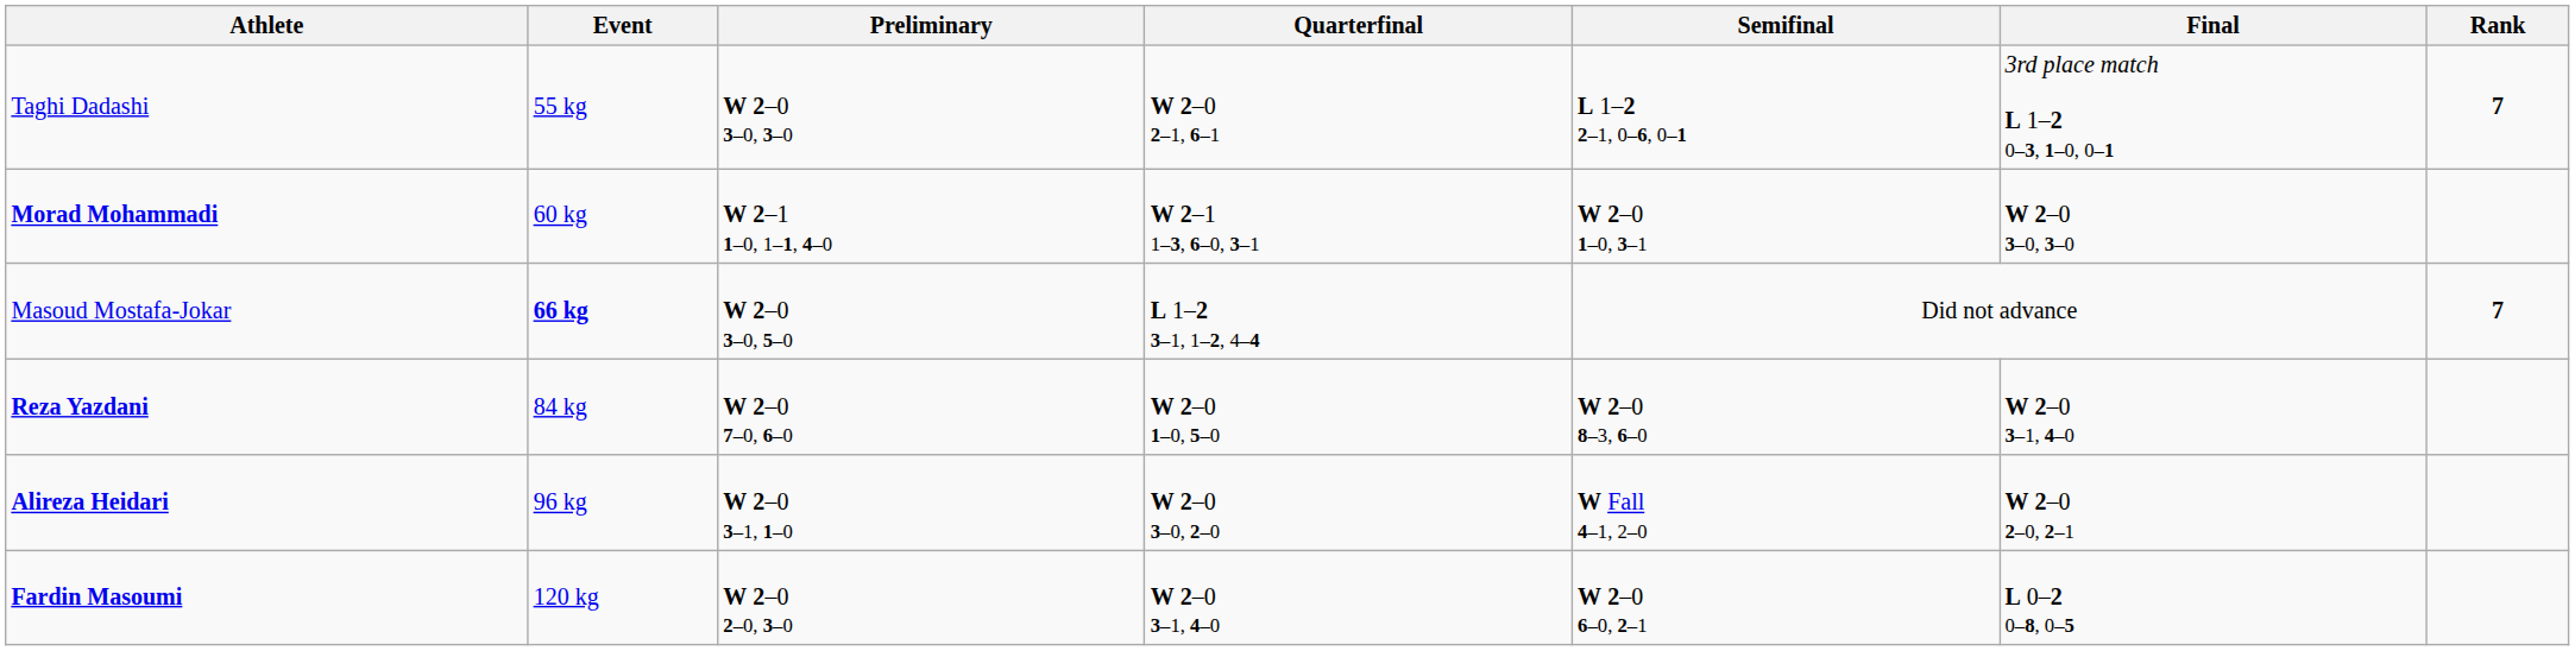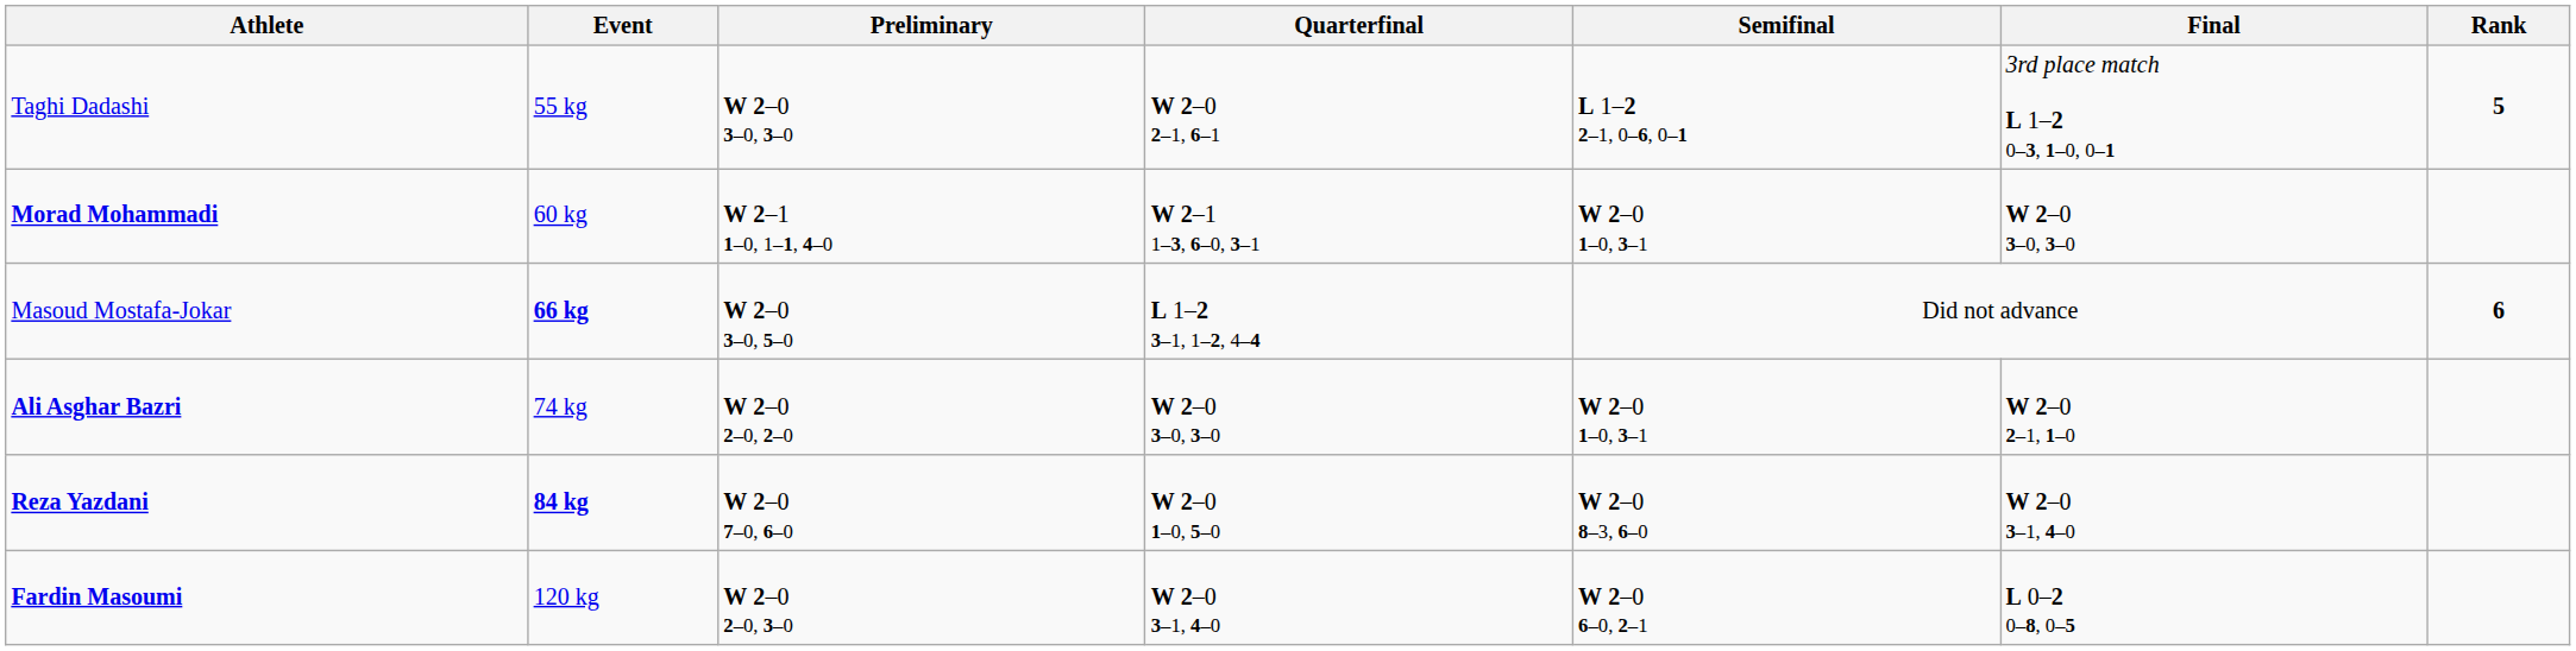 <table class="wikitable" width="98%" style="text-align:left; font-size:90%">
 <tr>
 <th width="11%">Athlete</th>
 <th width="4%">Event</th>
 <th width="9%">Preliminary</th>
 <th width="9%">Quarterfinal</th>
 <th width="9%">Semifinal</th>
 <th width="9%">Final</th>
 <th width="3%">Rank</th>
 </tr>
 <tr>
 <td><a href='#'>Taghi Dadashi</a></td>
 <td><a href='#'>55 kg</a></td>
 <td><br><strong>W</strong> <strong>2</strong>–0<br><small><strong>3</strong>–0, <strong>3</strong>–0</small></td>
 <td><br><strong>W</strong> <strong>2</strong>–0<br><small><strong>2</strong>–1, <strong>6</strong>–1</small></td>
 <td><br><strong>L</strong> 1–<strong>2</strong><br><small><strong>2</strong>–1, 0–<strong>6</strong>, 0–<strong>1</strong></small></td>
 <td><em>3rd place match</em><br><br><strong>L</strong> 1–<strong>2</strong><br><small>0–<strong>3</strong>, <strong>1</strong>–0, 0–<strong>1</strong></small></td>
-<td align=center><strong>7</strong></td>
+<td align=center><strong>5</strong></td>
 </tr>
 <tr>
 <td><strong><a href='#'>Morad Mohammadi</a></strong></td>
 <td><a href='#'>60 kg</a></td>
 <td><br><strong>W</strong> <strong>2</strong>–1<br><small><strong>1</strong>–0, 1–<strong>1</strong>, <strong>4</strong>–0</small></td>
 <td><br><strong>W</strong> <strong>2</strong>–1<br><small>1–<strong>3</strong>, <strong>6</strong>–0, <strong>3</strong>–1</small></td>
 <td><br><strong>W</strong> <strong>2</strong>–0<br><small><strong>1</strong>–0, <strong>3</strong>–1</small></td>
 <td><br><strong>W</strong> <strong>2</strong>–0<br><small><strong>3</strong>–0, <strong>3</strong>–0</small></td>
 <td align=center></td>
 </tr>
 <tr>
 <td><a href='#'>Masoud Mostafa-Jokar</a></td>
 <td><strong><a href='#'>66 kg</a></strong></td>
 <td><br><strong>W</strong> <strong>2</strong>–0<br><small><strong>3</strong>–0, <strong>5</strong>–0</small></td>
 <td><br><strong>L</strong> 1–<strong>2</strong><br><small><strong>3</strong>–1, 1–<strong>2</strong>, 4–<strong>4</strong></small></td>
 <td colspan=2 align=center>Did not advance</td>
-<td align=center><strong>7</strong></td>
+<td align=center><strong>6</strong></td>
+</tr>
+<tr>
+<td><strong><a href='#'>Ali Asghar Bazri</a></strong></td>
+<td><a href='#'>74 kg</a></td>
+<td><br><strong>W</strong> <strong>2</strong>–0<br><small><strong>2</strong>–0, <strong>2</strong>–0</small></td>
+<td><br><strong>W</strong> <strong>2</strong>–0<br><small><strong>3</strong>–0, <strong>3</strong>–0</small></td>
+<td><br><strong>W</strong> <strong>2</strong>–0<br><small><strong>1</strong>–0, <strong>3</strong>–1</small></td>
+<td><br><strong>W</strong> <strong>2</strong>–0<br><small><strong>2</strong>–1, <strong>1</strong>–0</small></td>
+<td align=center></td>
 </tr>
 <tr>
 <td><strong><a href='#'>Reza Yazdani</a></strong></td>
-<td><a href='#'>84 kg</a></td>
+<td><strong><a href='#'>84 kg</a></strong></td>
 <td><br><strong>W</strong> <strong>2</strong>–0<br><small><strong>7</strong>–0, <strong>6</strong>–0</small></td>
 <td><br><strong>W</strong> <strong>2</strong>–0<br><small><strong>1</strong>–0, <strong>5</strong>–0</small></td>
 <td><br><strong>W</strong> <strong>2</strong>–0<br><small><strong>8</strong>–3, <strong>6</strong>–0</small></td>
 <td><br><strong>W</strong> <strong>2</strong>–0<br><small><strong>3</strong>–1, <strong>4</strong>–0</small></td>
-<td align=center></td>
-</tr>
-<tr>
-<td><strong><a href='#'>Alireza Heidari</a></strong></td>
-<td><a href='#'>96 kg</a></td>
-<td><br><strong>W</strong> <strong>2</strong>–0<br><small><strong>3</strong>–1, <strong>1</strong>–0</small></td>
-<td><br><strong>W</strong> <strong>2</strong>–0<br><small><strong>3</strong>–0, <strong>2</strong>–0</small></td>
-<td><br><strong>W</strong> <a href='#'>Fall</a><br><small><strong>4</strong>–1, 2–0</small></td>
-<td><br><strong>W</strong> <strong>2</strong>–0<br><small><strong>2</strong>–0, <strong>2</strong>–1</small></td>
 <td align=center></td>
 </tr>
 <tr>
 <td><strong><a href='#'>Fardin Masoumi</a></strong></td>
 <td><a href='#'>120 kg</a></td>
 <td><br><strong>W</strong> <strong>2</strong>–0<br><small><strong>2</strong>–0, <strong>3</strong>–0</small></td>
 <td><br><strong>W</strong> <strong>2</strong>–0<br><small><strong>3</strong>–1, <strong>4</strong>–0</small></td>
 <td><br><strong>W</strong> <strong>2</strong>–0<br><small><strong>6</strong>–0, <strong>2</strong>–1</small></td>
 <td><br><strong>L</strong> 0–<strong>2</strong><br><small>0–<strong>8</strong>, 0–<strong>5</strong></small></td>
 <td align=center></td>
 </tr>
 </table>
